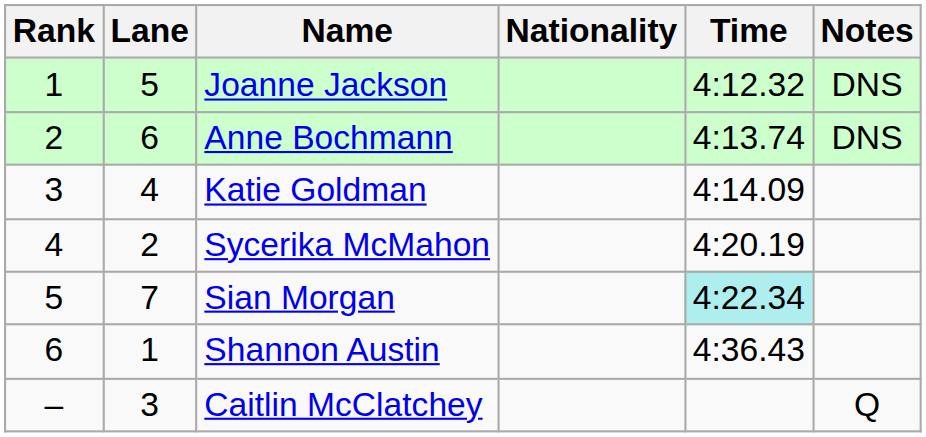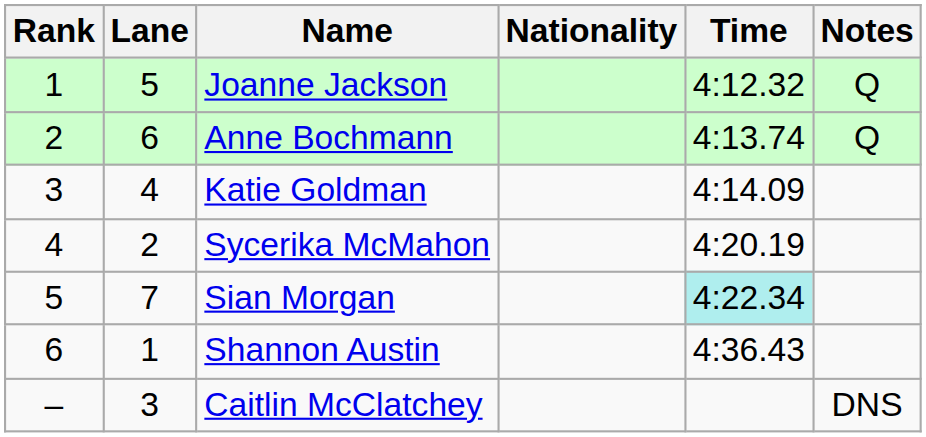 <table class="wikitable sortable" style="text-align:center">
 <tr>
 <th>Rank</th>
 <th>Lane</th>
 <th>Name</th>
 <th>Nationality</th>
 <th>Time</th>
 <th>Notes</th>
 </tr>
 <tr bgcolor=ccffcc>
 <td>1</td>
 <td>5</td>
 <td align=left><a href='#'>Joanne Jackson</a></td>
 <td align=left></td>
 <td>4:12.32</td>
-<td>DNS</td>
+<td>Q</td>
 </tr>
 <tr bgcolor=ccffcc>
 <td>2</td>
 <td>6</td>
 <td align=left><a href='#'>Anne Bochmann</a></td>
 <td align=left></td>
 <td>4:13.74</td>
-<td>DNS</td>
+<td>Q</td>
 </tr>
 <tr>
 <td>3</td>
 <td>4</td>
 <td align=left><a href='#'>Katie Goldman</a></td>
 <td align=left></td>
 <td>4:14.09</td>
 <td></td>
 </tr>
 <tr>
 <td>4</td>
 <td>2</td>
 <td align=left><a href='#'>Sycerika McMahon</a></td>
 <td align=left></td>
 <td>4:20.19</td>
 <td></td>
 </tr>
 <tr>
 <td>5</td>
 <td>7</td>
 <td align=left><a href='#'>Sian Morgan</a></td>
 <td align=left></td>
 <td style="background: paleturquoise;">4:22.34</td>
 <td></td>
 </tr>
 <tr>
 <td>6</td>
 <td>1</td>
 <td align=left><a href='#'>Shannon Austin</a></td>
 <td align=left></td>
 <td>4:36.43</td>
 <td></td>
 </tr>
 <tr>
 <td>–</td>
 <td>3</td>
 <td align=left><a href='#'>Caitlin McClatchey</a></td>
 <td align=left></td>
 <td></td>
-<td>Q</td>
+<td>DNS</td>
 </tr>
 </table>
